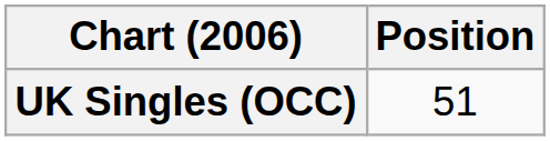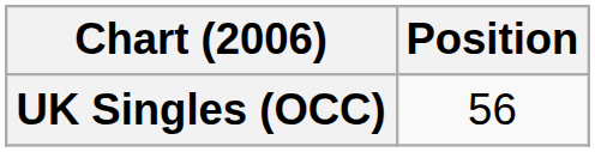 <table class="wikitable plainrowheaders" style="text-align:center">
 <tr>
 <th>Chart (2006)</th>
 <th>Position</th>
 </tr>
 <tr>
 <th scope="row">UK Singles (OCC)</th>
-<td>51</td>
+<td>56</td>
 </tr>
 </table>
